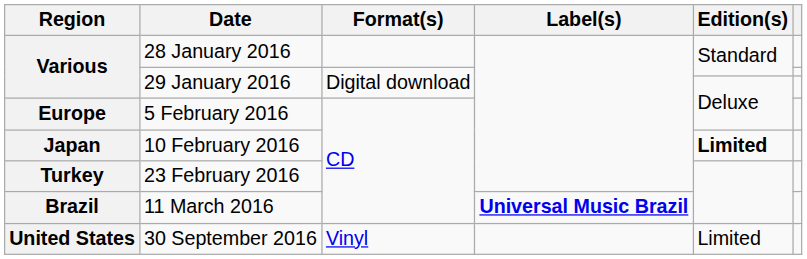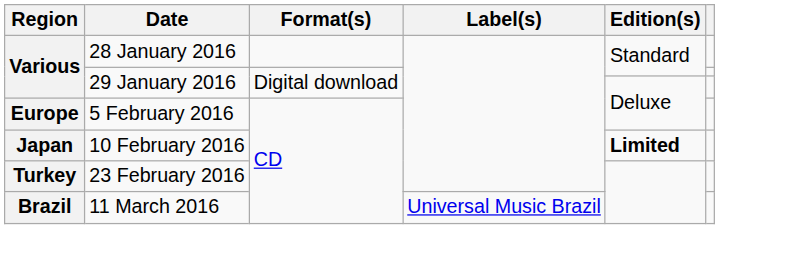 <table class="wikitable plainrowheaders">
 <tr>
 <th scope="col">Region</th>
 <th scope="col">Date</th>
 <th scope="col">Format(s)</th>
 <th scope="col">Label(s)</th>
 <th scope="col">Edition(s)</th>
 <th scope="col"></th>
 </tr>
 <tr>
 <th scope="row" rowspan="3">Various </th>
 <td>28 January 2016</td>
 <td> </td>
 <td rowspan="6"></td>
 <td rowspan="2">Standard</td>
 <td style="text-align:center;"></td>
 </tr>
 <tr>
 <td rowspan="2">29 January 2016</td>
 <td rowspan="2">Digital download</td>
 <td style="text-align:center;"></td>
 </tr>
 <tr>
 <td rowspan="2">Deluxe</td>
 <td style="text-align:center;"></td>
 </tr>
 <tr>
 <th scope="row">Europe</th>
 <td>5 February 2016</td>
 <td rowspan="4"><a href='#'>CD</a></td>
 <td style="text-align:center;"></td>
 </tr>
 <tr>
 <th scope="row">Japan</th>
 <td>10 February 2016</td>
 <td><strong>Limited</strong></td>
 <td style="text-align:center;"></td>
 </tr>
 <tr>
 <th scope="row">Turkey</th>
 <td>23 February 2016</td>
 <td rowspan="2"></td>
 <td style="text-align:center;"></td>
 </tr>
 <tr>
 <th scope="row">Brazil</th>
 <td>11 March 2016</td>
-<td><strong><a href='#'>Universal Music Brazil</a></strong></td>
-<td style="text-align:center;"></td>
-</tr>
-<tr>
-<th scope="row">United States</th>
-<td>30 September 2016</td>
-<td><a href='#'>Vinyl</a></td>
-<td></td>
-<td>Limited</td>
+<td><a href='#'>Universal Music Brazil</a></td>
 <td style="text-align:center;"></td>
 </tr>
 </table>
